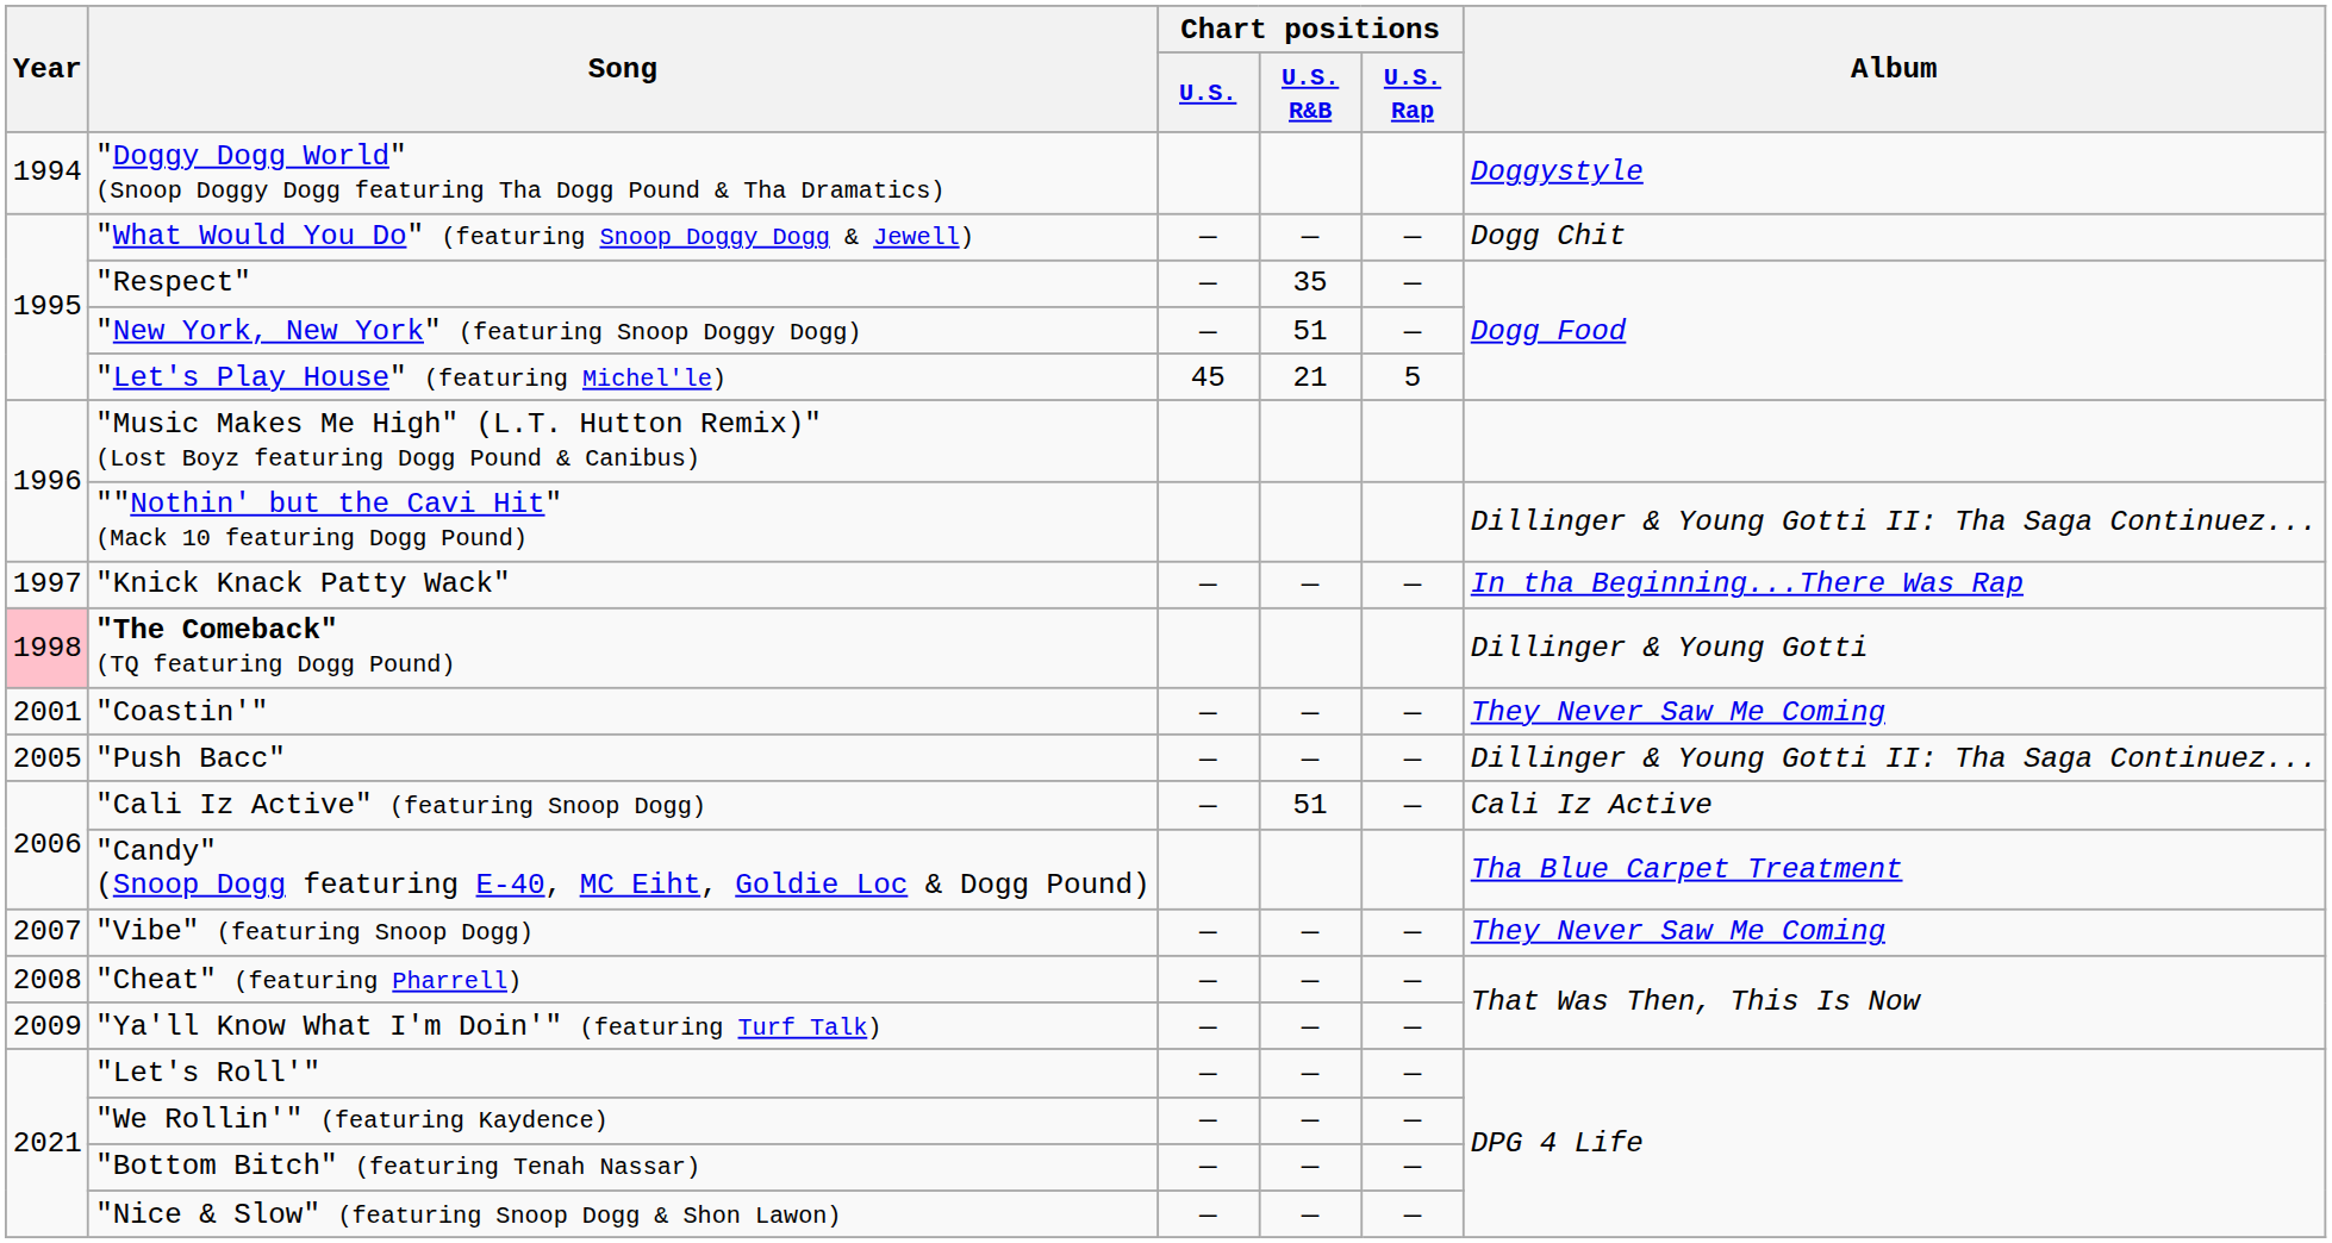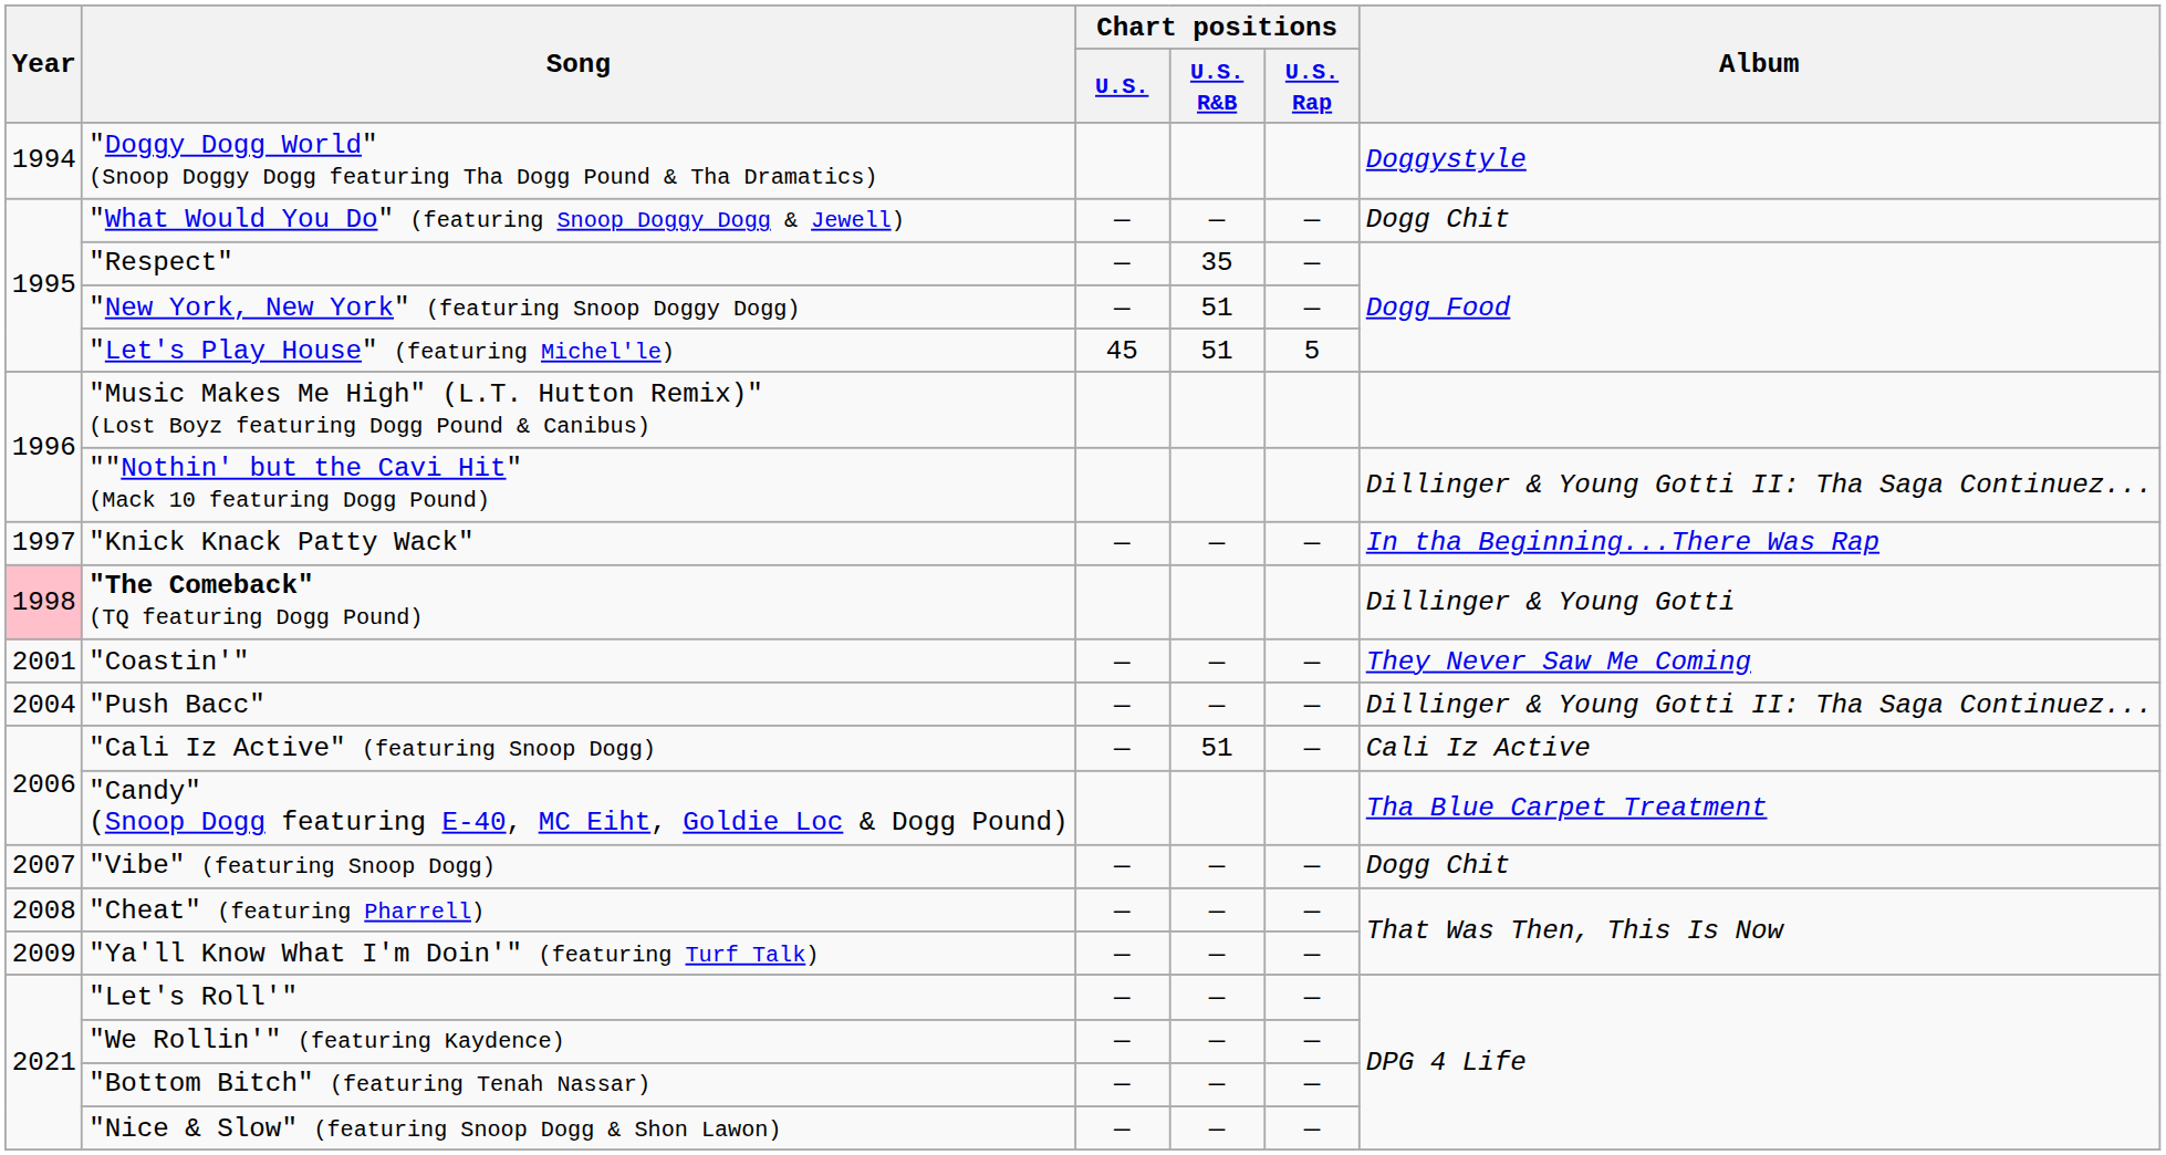 <table class="wikitable">
 <tr>
 <th rowspan="2">Year</th>
 <th rowspan="2">Song</th>
 <th colspan="3">Chart positions</th>
 <th rowspan="2">Album</th>
 </tr>
 <tr>
 <th width="40"><small><a href='#'>U.S.</a></small></th>
 <th width="40"><small><a href='#'>U.S. R&B</a></small></th>
 <th width="40"><small><a href='#'>U.S. Rap</a></small></th>
 </tr>
 <tr>
 <td>1994</td>
 <td>"<a href='#'>Doggy Dogg World</a>"<br><small>(Snoop Doggy Dogg featuring Tha Dogg Pound & Tha Dramatics)</small></td>
 <td></td>
 <td></td>
 <td></td>
 <td><em><a href='#'>Doggystyle</a></em></td>
 </tr>
 <tr>
 <td rowspan="4" align="center">1995</td>
 <td>"<a href='#'>What Would You Do</a>" <small>(featuring <a href='#'>Snoop Doggy Dogg</a> & <a href='#'>Jewell</a>)</small></td>
 <td align="center">—</td>
 <td align="center">—</td>
 <td align="center">—</td>
 <td rowspan=1><em>Dogg Chit</em></td>
 </tr>
 <tr>
 <td>"Respect"</td>
 <td align="center">—</td>
 <td align="center">35</td>
 <td align="center">—</td>
 <td rowspan=3><em><a href='#'>Dogg Food</a></em></td>
 </tr>
 <tr>
 <td>"<a href='#'>New York, New York</a>" <small>(featuring Snoop Doggy Dogg)</small></td>
 <td align="center">—</td>
 <td align="center">51</td>
 <td align="center">—</td>
 </tr>
 <tr>
 <td>"<a href='#'>Let's Play House</a>" <small>(featuring <a href='#'>Michel'le</a>)</small></td>
 <td align="center">45</td>
-<td align="center">21</td>
+<td align="center">51</td>
 <td align="center">5</td>
 </tr>
 <tr>
 <td rowspan="2">1996</td>
 <td>"Music Makes Me High" (L.T. Hutton Remix)"<br><small>(Lost Boyz featuring Dogg Pound & Canibus)</small></td>
 <td></td>
 <td></td>
 <td></td>
 <td></td>
 </tr>
 <tr>
 <td>""<a href='#'>Nothin' but the Cavi Hit</a>"<br><small>(Mack 10 featuring Dogg Pound)</small></td>
 <td></td>
 <td></td>
 <td></td>
 <td rowspan=1><em>Dillinger & Young Gotti II: Tha Saga Continuez...</em></td>
 </tr>
 <tr>
 <td align="center">1997</td>
 <td>"Knick Knack Patty Wack"</td>
 <td align="center">—</td>
 <td align="center">—</td>
 <td align="center">—</td>
 <td rowspan="1"><em><a href='#'>In tha Beginning...There Was Rap</a></em></td>
 </tr>
 <tr>
 <td style="background: pink;">1998</td>
 <td><strong>"The Comeback"</strong><br><small>(TQ featuring Dogg Pound)</small></td>
 <td></td>
 <td></td>
 <td></td>
 <td rowspan=1><em>Dillinger & Young Gotti</em></td>
 </tr>
 <tr>
 <td align="center" rowspan=1>2001</td>
 <td>"Coastin'"</td>
 <td align="center">—</td>
 <td align="center">—</td>
 <td align="center">—</td>
 <td><em><a href='#'>They Never Saw Me Coming</a></em></td>
 </tr>
 <tr>
-<td align="center" rowspan=1>2005</td>
+<td align="center" rowspan=1>2004</td>
 <td>"Push Bacc"</td>
 <td align="center">—</td>
 <td align="center">—</td>
 <td align="center">—</td>
 <td rowspan=1><em>Dillinger & Young Gotti II: Tha Saga Continuez...</em></td>
 </tr>
 <tr>
 <td rowspan="2" align="center">2006</td>
 <td>"Cali Iz Active" <small>(featuring Snoop Dogg)</small></td>
 <td align="center">—</td>
 <td align="center">51</td>
 <td align="center">—</td>
 <td rowspan=1><em>Cali Iz Active</em></td>
 </tr>
 <tr>
 <td>"Candy"<br><span>(<a href='#'>Snoop Dogg</a> featuring <a href='#'>E-40</a>, <a href='#'>MC Eiht</a>, <a href='#'>Goldie Loc</a> & Dogg Pound)</span></td>
 <td></td>
 <td></td>
 <td></td>
 <td><em><a href='#'>Tha Blue Carpet Treatment</a></em></td>
 </tr>
 <tr>
 <td align="center" rowspan=1>2007</td>
 <td>"Vibe" <small>(featuring Snoop Dogg)</small></td>
 <td align="center">—</td>
 <td align="center">—</td>
 <td align="center">—</td>
-<td><em><a href='#'>They Never Saw Me Coming</a></em></td>
+<td rowspan=1><em>Dogg Chit</em></td>
 </tr>
 <tr>
 <td align="center" rowspan=1>2008</td>
 <td>"Cheat" <small>(featuring <a href='#'>Pharrell</a>)</small></td>
 <td align="center">—</td>
 <td align="center">—</td>
 <td align="center">—</td>
 <td rowspan=2><em>That Was Then, This Is Now</em></td>
 </tr>
 <tr>
 <td align="center" rowspan=1>2009</td>
 <td>"Ya'll Know What I'm Doin'" <small>(featuring <a href='#'>Turf Talk</a>)</small></td>
 <td align="center">—</td>
 <td align="center">—</td>
 <td align="center">—</td>
 </tr>
 <tr>
 <td align="center" rowspan=4>2021</td>
 <td>"Let's Roll'"</td>
 <td align="center">—</td>
 <td align="center">—</td>
 <td align="center">—</td>
 <td rowspan=4><em>DPG 4 Life</em></td>
 </tr>
 <tr>
 <td>"We Rollin'" <small>(featuring Kaydence)</small></td>
 <td align="center">—</td>
 <td align="center">—</td>
 <td align="center">—</td>
 </tr>
 <tr>
 <td>"Bottom Bitch" <small>(featuring Tenah Nassar)</small></td>
 <td align="center">—</td>
 <td align="center">—</td>
 <td align="center">—</td>
 </tr>
 <tr>
 <td>"Nice & Slow" <small>(featuring Snoop Dogg & Shon Lawon)</small></td>
 <td align="center">—</td>
 <td align="center">—</td>
 <td align="center">—</td>
 </tr>
 </table>
